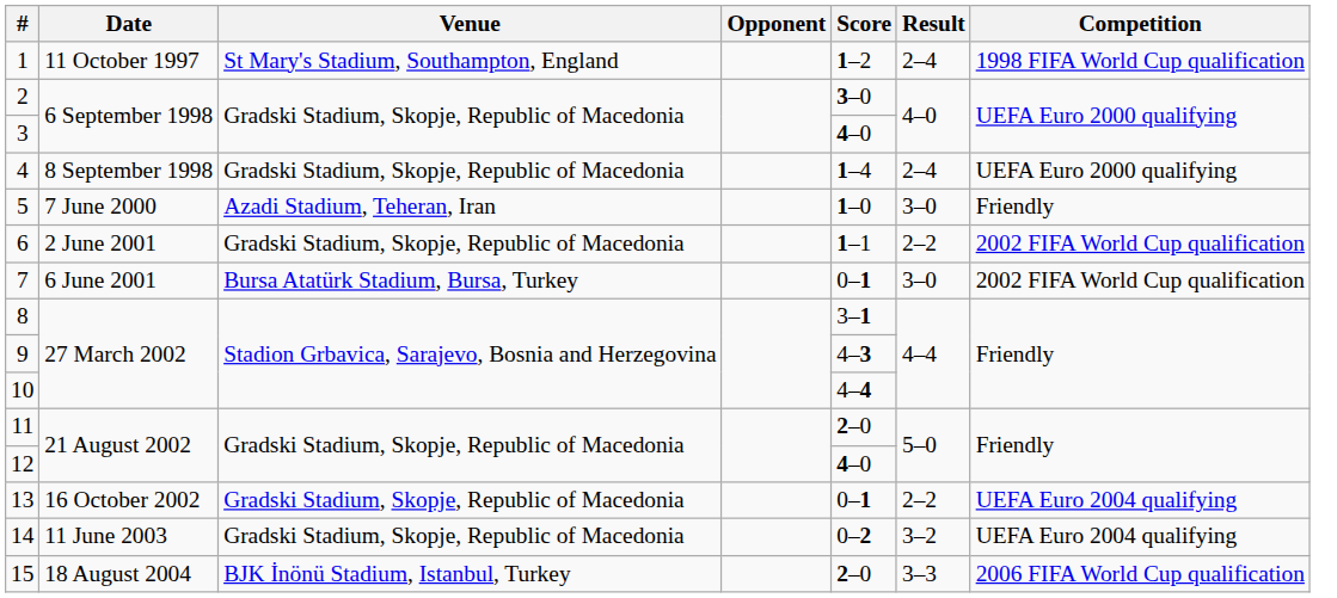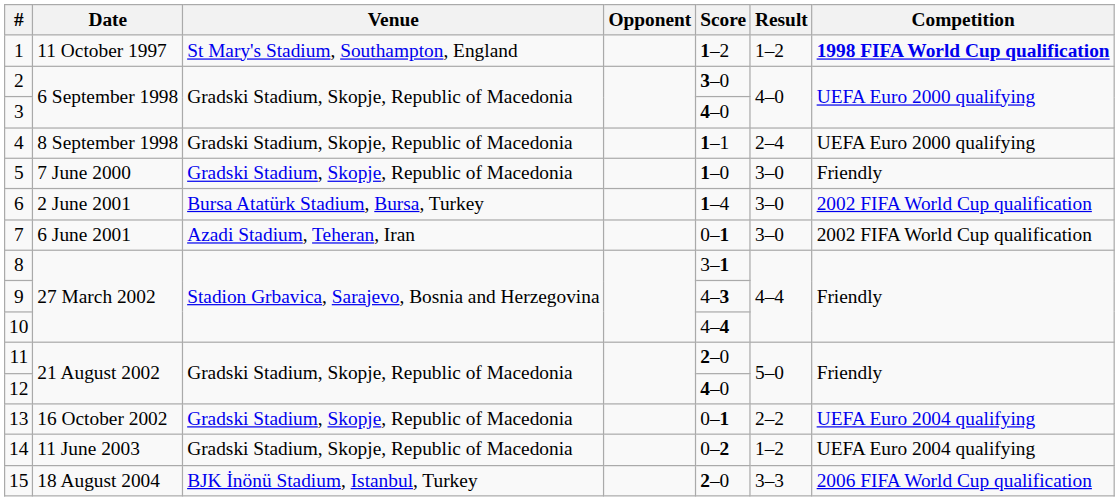 <table class="wikitable collapsible collapsed">
 <tr>
 <th>#</th>
 <th>Date</th>
 <th>Venue</th>
 <th>Opponent</th>
 <th>Score</th>
 <th>Result</th>
 <th>Competition</th>
 </tr>
 <tr>
 <td align=center>1</td>
 <td>11 October 1997</td>
 <td><a href='#'>St Mary's Stadium</a>, <a href='#'>Southampton</a>, England</td>
 <td></td>
 <td><strong>1</strong>–2</td>
-<td>2–4</td>
-<td><a href='#'>1998 FIFA World Cup qualification</a></td>
+<td>1–2</td>
+<td><strong><a href='#'>1998 FIFA World Cup qualification</a></strong></td>
 </tr>
 <tr>
 <td align=center>2</td>
 <td rowspan="2">6 September 1998</td>
 <td rowspan="2">Gradski Stadium, Skopje, Republic of Macedonia</td>
 <td rowspan="2"></td>
 <td><strong>3</strong>–0</td>
 <td rowspan="2">4–0</td>
 <td rowspan="2"><a href='#'>UEFA Euro 2000 qualifying</a></td>
 </tr>
 <tr>
 <td align=center>3</td>
 <td><strong>4</strong>–0</td>
 </tr>
 <tr>
 <td align=center>4</td>
 <td>8 September 1998</td>
 <td>Gradski Stadium, Skopje, Republic of Macedonia</td>
 <td></td>
-<td><strong>1</strong>–4</td>
+<td><strong>1</strong>–1</td>
 <td>2–4</td>
 <td>UEFA Euro 2000 qualifying</td>
 </tr>
 <tr>
 <td align=center>5</td>
 <td>7 June 2000</td>
-<td><a href='#'>Azadi Stadium</a>, <a href='#'>Teheran</a>, Iran</td>
+<td><a href='#'>Gradski Stadium</a>, <a href='#'>Skopje</a>, Republic of Macedonia</td>
 <td></td>
 <td><strong>1</strong>–0</td>
 <td>3–0</td>
 <td>Friendly</td>
 </tr>
 <tr>
 <td align=center>6</td>
 <td>2 June 2001</td>
-<td>Gradski Stadium, Skopje, Republic of Macedonia</td>
+<td><a href='#'>Bursa Atatürk Stadium</a>, <a href='#'>Bursa</a>, Turkey</td>
 <td></td>
-<td><strong>1</strong>–1</td>
-<td>2–2</td>
+<td><strong>1</strong>–4</td>
+<td>3–0</td>
 <td><a href='#'>2002 FIFA World Cup qualification</a></td>
 </tr>
 <tr>
 <td align=center>7</td>
 <td>6 June 2001</td>
-<td><a href='#'>Bursa Atatürk Stadium</a>, <a href='#'>Bursa</a>, Turkey</td>
+<td><a href='#'>Azadi Stadium</a>, <a href='#'>Teheran</a>, Iran</td>
 <td></td>
 <td>0–<strong>1</strong></td>
 <td>3–0</td>
 <td>2002 FIFA World Cup qualification</td>
 </tr>
 <tr>
 <td align=center>8</td>
 <td rowspan="3">27 March 2002</td>
 <td rowspan="3"><a href='#'>Stadion Grbavica</a>, <a href='#'>Sarajevo</a>, Bosnia and Herzegovina</td>
 <td rowspan="3"></td>
 <td>3–<strong>1</strong></td>
 <td rowspan="3">4–4</td>
 <td rowspan="3">Friendly</td>
 </tr>
 <tr>
 <td align=center>9</td>
 <td>4–<strong>3</strong></td>
 </tr>
 <tr>
 <td align=center>10</td>
 <td>4–<strong>4</strong></td>
 </tr>
 <tr>
 <td align=center>11</td>
 <td rowspan="2">21 August 2002</td>
 <td rowspan="2">Gradski Stadium, Skopje, Republic of Macedonia</td>
 <td rowspan="2"></td>
 <td><strong>2</strong>–0</td>
 <td rowspan="2">5–0</td>
 <td rowspan="2">Friendly</td>
 </tr>
 <tr>
 <td align=center>12</td>
 <td><strong>4</strong>–0</td>
 </tr>
 <tr>
 <td align=center>13</td>
 <td>16 October 2002</td>
 <td><a href='#'>Gradski Stadium</a>, <a href='#'>Skopje</a>, Republic of Macedonia</td>
 <td></td>
 <td>0–<strong>1</strong></td>
 <td>2–2</td>
 <td><a href='#'>UEFA Euro 2004 qualifying</a></td>
 </tr>
 <tr>
 <td align=center>14</td>
 <td>11 June 2003</td>
 <td>Gradski Stadium, Skopje, Republic of Macedonia</td>
 <td></td>
 <td>0–<strong>2</strong></td>
-<td>3–2</td>
+<td>1–2</td>
 <td>UEFA Euro 2004 qualifying</td>
 </tr>
 <tr>
 <td align=center>15</td>
 <td>18 August 2004</td>
 <td><a href='#'>BJK İnönü Stadium</a>, <a href='#'>Istanbul</a>, Turkey</td>
 <td></td>
 <td><strong>2</strong>–0</td>
 <td>3–3</td>
 <td><a href='#'>2006 FIFA World Cup qualification</a></td>
 </tr>
 </table>
